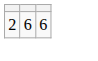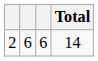 <table class="wikitable">
 <tr>
 <th></th>
 <th></th>
 <th></th>
+<th>Total</th>
 </tr>
 <tr style="text-align:center;">
 <td>2</td>
 <td>6</td>
 <td>6</td>
+<td>14</td>
 </tr>
 </table>
